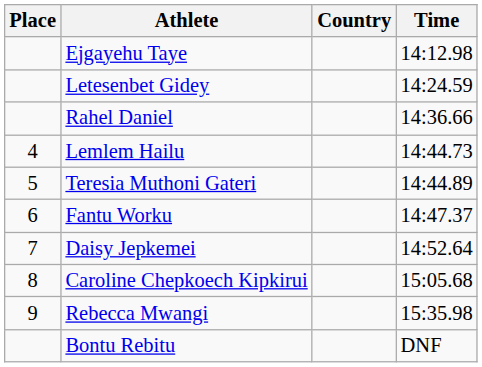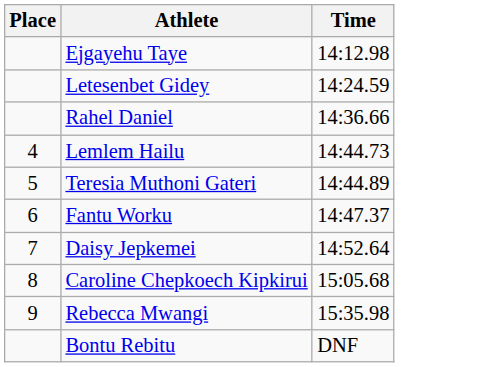 <table class="wikitable">
 <tr>
 <th>Place</th>
 <th>Athlete</th>
-<th>Country</th>
 <th>Time</th>
 </tr>
 <tr>
 <td align=center></td>
 <td><a href='#'>Ejgayehu Taye</a></td>
-<td></td>
 <td>14:12.98</td>
 </tr>
 <tr>
 <td align=center></td>
 <td><a href='#'>Letesenbet Gidey</a></td>
-<td></td>
 <td>14:24.59</td>
 </tr>
 <tr>
 <td align=center></td>
 <td><a href='#'>Rahel Daniel</a></td>
-<td></td>
 <td>14:36.66</td>
 </tr>
 <tr>
 <td align=center>4</td>
 <td><a href='#'>Lemlem Hailu</a></td>
-<td></td>
 <td>14:44.73</td>
 </tr>
 <tr>
 <td align=center>5</td>
 <td><a href='#'>Teresia Muthoni Gateri</a></td>
-<td></td>
 <td>14:44.89</td>
 </tr>
 <tr>
 <td align=center>6</td>
 <td><a href='#'>Fantu Worku</a></td>
-<td></td>
 <td>14:47.37</td>
 </tr>
 <tr>
 <td align=center>7</td>
 <td><a href='#'>Daisy Jepkemei</a></td>
-<td></td>
 <td>14:52.64</td>
 </tr>
 <tr>
 <td align=center>8</td>
 <td><a href='#'>Caroline Chepkoech Kipkirui</a></td>
-<td></td>
 <td>15:05.68</td>
 </tr>
 <tr>
 <td align=center>9</td>
 <td><a href='#'>Rebecca Mwangi</a></td>
-<td></td>
 <td>15:35.98</td>
 </tr>
 <tr>
 <td align=center></td>
 <td><a href='#'>Bontu Rebitu</a></td>
-<td></td>
 <td>DNF</td>
 </tr>
 </table>
